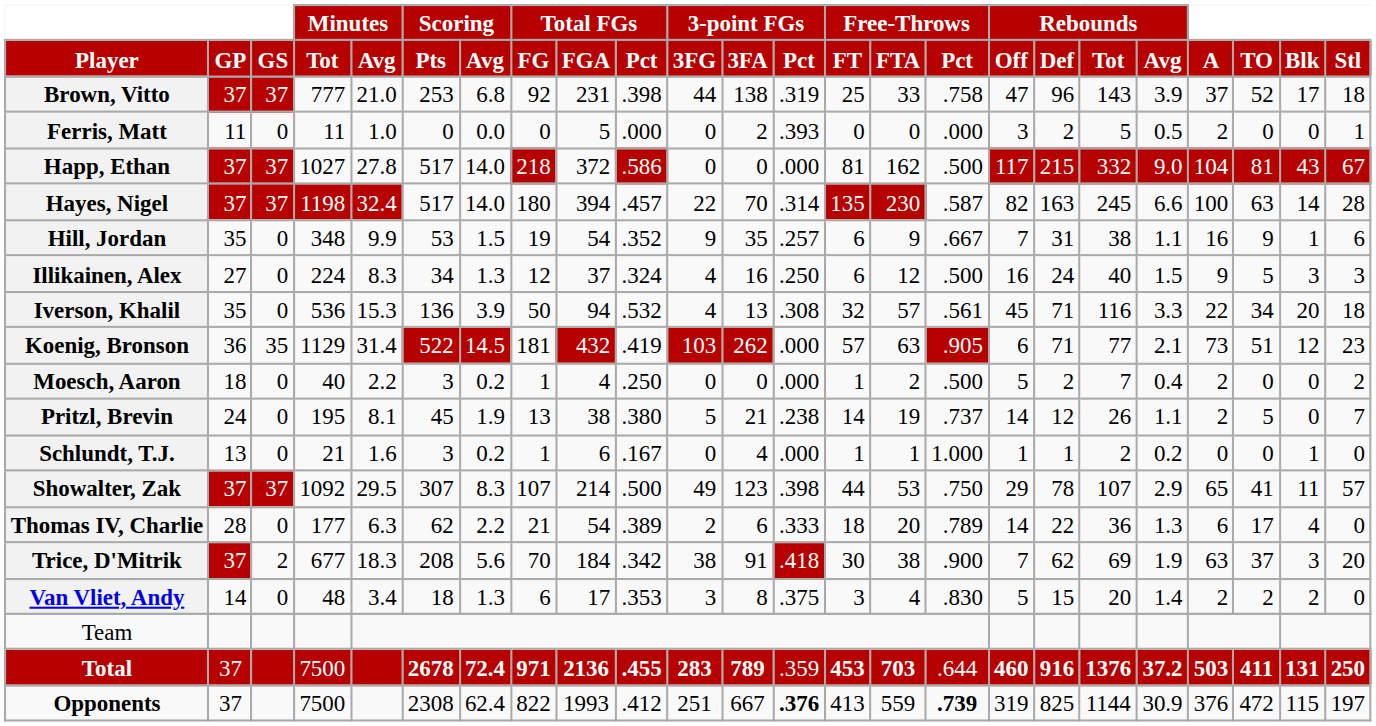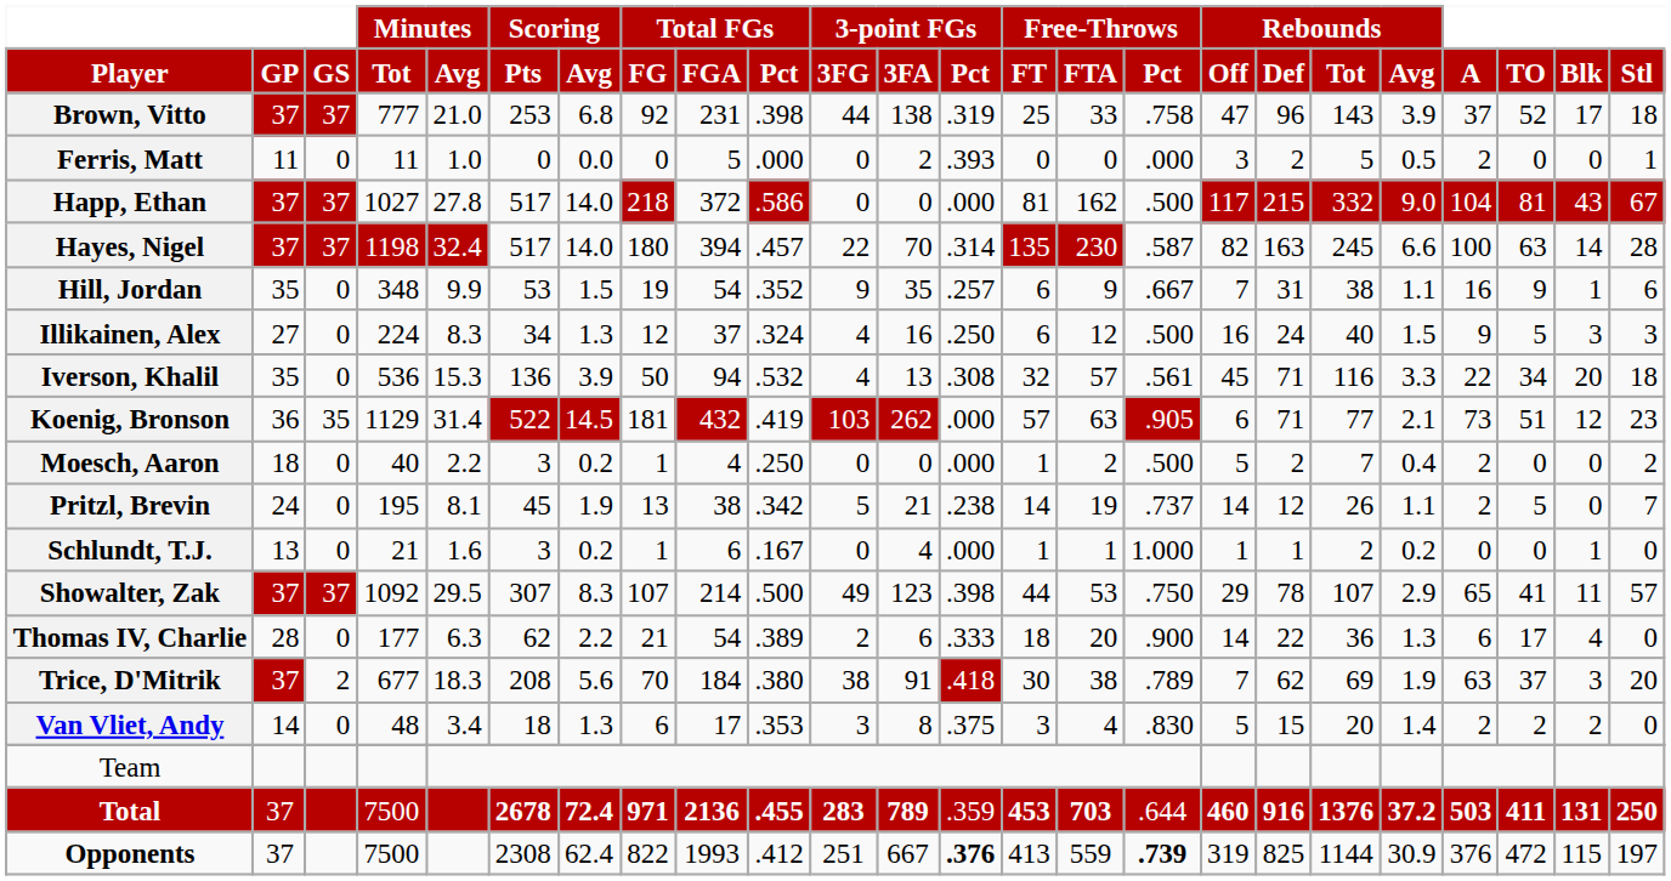 <table class="wikitable sortable" border="1" style="font-size:70%;">
 <tr>
 <th colspan="3" style="border-top-style:hidden; border-left-style:hidden; background: white;"></th>
 <th colspan="2" style="background:#b70101; color:#ffffff;">Minutes</th>
 <th colspan="2" style="background:#b70101; color:#ffffff;">Scoring</th>
 <th colspan="3" style="background:#b70101; color:#ffffff;">Total FGs</th>
 <th colspan="3" style="background:#b70101; color:#ffffff;">3-point FGs</th>
 <th colspan="3" style="background:#b70101; color:#ffffff;">Free-Throws</th>
 <th colspan="4" style="background:#b70101; color:#ffffff;">Rebounds</th>
 <th colspan="4" style="border-top-style:hidden; border-right-style:hidden; background: white;"></th>
 </tr>
 <tr>
 <th scope="col" style="background:#b70101; color:#ffffff;">Player</th>
 <th scope="col" style="background:#b70101; color:#ffffff;">GP</th>
 <th scope="col" style="background:#b70101; color:#ffffff;">GS</th>
 <th scope="col" style="background:#b70101; color:#ffffff;">Tot</th>
 <th scope="col" style="background:#b70101; color:#ffffff;">Avg</th>
 <th scope="col" style="background:#b70101; color:#ffffff;">Pts</th>
 <th scope="col" style="background:#b70101; color:#ffffff;">Avg</th>
 <th scope="col" style="background:#b70101; color:#ffffff;">FG</th>
 <th scope="col" style="background:#b70101; color:#ffffff;">FGA</th>
 <th scope="col" style="background:#b70101; color:#ffffff;">Pct</th>
 <th scope="col" style="background:#b70101; color:#ffffff;">3FG</th>
 <th scope="col" style="background:#b70101; color:#ffffff;">3FA</th>
 <th scope="col" style="background:#b70101; color:#ffffff;">Pct</th>
 <th scope="col" style="background:#b70101; color:#ffffff;">FT</th>
 <th scope="col" style="background:#b70101; color:#ffffff;">FTA</th>
 <th scope="col" style="background:#b70101; color:#ffffff;">Pct</th>
 <th scope="col" style="background:#b70101; color:#ffffff;">Off</th>
 <th scope="col" style="background:#b70101; color:#ffffff;">Def</th>
 <th scope="col" style="background:#b70101; color:#ffffff;">Tot</th>
 <th scope="col" style="background:#b70101; color:#ffffff;">Avg</th>
 <th scope="col" style="background:#b70101; color:#ffffff;">A</th>
 <th scope="col" style="background:#b70101; color:#ffffff;">TO</th>
 <th scope="col" style="background:#b70101; color:#ffffff;">Blk</th>
 <th scope="col" style="background:#b70101; color:#ffffff;">Stl</th>
 </tr>
 <tr>
 <th style=white-space:nowrap>Brown, Vitto</th>
 <td align="right" style="background:#b70101; color:#ffffff;">37</td>
 <td align="right" style="background:#b70101; color:#ffffff;">37</td>
 <td align="right">777</td>
 <td align="right">21.0</td>
 <td align="right">253</td>
 <td align="right">6.8</td>
 <td align="right">92</td>
 <td align="right">231</td>
 <td align="right">.398</td>
 <td align="right">44</td>
 <td align="right">138</td>
 <td align="right">.319</td>
 <td align="right">25</td>
 <td align="right">33</td>
 <td align="right">.758</td>
 <td align="right">47</td>
 <td align="right">96</td>
 <td align="right">143</td>
 <td align="right">3.9</td>
 <td align="right">37</td>
 <td align="right">52</td>
 <td align="right">17</td>
 <td align="right">18</td>
 </tr>
 <tr>
 <th style=white-space:nowrap>Ferris, Matt</th>
 <td align="right">11</td>
 <td align="right">0</td>
 <td align="right">11</td>
 <td align="right">1.0</td>
 <td align="right">0</td>
 <td align="right">0.0</td>
 <td align="right">0</td>
 <td align="right">5</td>
 <td align="right">.000</td>
 <td align="right">0</td>
 <td align="right">2</td>
 <td align="right">.393</td>
 <td align="right">0</td>
 <td align="right">0</td>
 <td align="right">.000</td>
 <td align="right">3</td>
 <td align="right">2</td>
 <td align="right">5</td>
 <td align="right">0.5</td>
 <td align="right">2</td>
 <td align="right">0</td>
 <td align="right">0</td>
 <td align="right">1</td>
 </tr>
 <tr>
 <th style=white-space:nowrap>Happ, Ethan</th>
 <td align="right" style="background:#b70101; color:#ffffff;">37</td>
 <td align="right" style="background:#b70101; color:#ffffff;">37</td>
 <td align="right">1027</td>
 <td align="right">27.8</td>
 <td align="right">517</td>
 <td align="right">14.0</td>
 <td align="right" style="background:#b70101; color:#ffffff;">218</td>
 <td align="right">372</td>
 <td align="right" style="background:#b70101; color:#ffffff;">.586</td>
 <td align="right">0</td>
 <td align="right">0</td>
 <td align="right">.000</td>
 <td align="right">81</td>
 <td align="right">162</td>
 <td align="right">.500</td>
 <td align="right" style="background:#b70101; color:#ffffff;">117</td>
 <td align="right" style="background:#b70101; color:#ffffff;">215</td>
 <td align="right" style="background:#b70101; color:#ffffff;">332</td>
 <td align="right" style="background:#b70101; color:#ffffff;">9.0</td>
 <td align="right" style="background:#b70101; color:#ffffff;">104</td>
 <td align="right" style="background:#b70101; color:#ffffff;">81</td>
 <td align="right" style="background:#b70101; color:#ffffff;">43</td>
 <td align="right" style="background:#b70101; color:#ffffff;">67</td>
 </tr>
 <tr>
 <th style=white-space:nowrap>Hayes, Nigel</th>
 <td align="right" style="background:#b70101; color:#ffffff;">37</td>
 <td align="right" style="background:#b70101; color:#ffffff;">37</td>
 <td align="right" style="background:#b70101; color:#ffffff;">1198</td>
 <td align="right" style="background:#b70101; color:#ffffff;">32.4</td>
 <td align="right">517</td>
 <td align="right">14.0</td>
 <td align="right">180</td>
 <td align="right">394</td>
 <td align="right">.457</td>
 <td align="right">22</td>
 <td align="right">70</td>
 <td align="right">.314</td>
 <td align="right" style="background:#b70101; color:#ffffff;">135</td>
 <td align="right" style="background:#b70101; color:#ffffff;">230</td>
 <td align="right">.587</td>
 <td align="right">82</td>
 <td align="right">163</td>
 <td align="right">245</td>
 <td align="right">6.6</td>
 <td align="right">100</td>
 <td align="right">63</td>
 <td align="right">14</td>
 <td align="right">28</td>
 </tr>
 <tr>
 <th style=white-space:nowrap>Hill, Jordan</th>
 <td align="right">35</td>
 <td align="right">0</td>
 <td align="right">348</td>
 <td align="right">9.9</td>
 <td align="right">53</td>
 <td align="right">1.5</td>
 <td align="right">19</td>
 <td align="right">54</td>
 <td align="right">.352</td>
 <td align="right">9</td>
 <td align="right">35</td>
 <td align="right">.257</td>
 <td align="right">6</td>
 <td align="right">9</td>
 <td align="right">.667</td>
 <td align="right">7</td>
 <td align="right">31</td>
 <td align="right">38</td>
 <td align="right">1.1</td>
 <td align="right">16</td>
 <td align="right">9</td>
 <td align="right">1</td>
 <td align="right">6</td>
 </tr>
 <tr>
 <th style=white-space:nowrap>Illikainen, Alex</th>
 <td align="right">27</td>
 <td align="right">0</td>
 <td align="right">224</td>
 <td align="right">8.3</td>
 <td align="right">34</td>
 <td align="right">1.3</td>
 <td align="right">12</td>
 <td align="right">37</td>
 <td align="right">.324</td>
 <td align="right">4</td>
 <td align="right">16</td>
 <td align="right">.250</td>
 <td align="right">6</td>
 <td align="right">12</td>
 <td align="right">.500</td>
 <td align="right">16</td>
 <td align="right">24</td>
 <td align="right">40</td>
 <td align="right">1.5</td>
 <td align="right">9</td>
 <td align="right">5</td>
 <td align="right">3</td>
 <td align="right">3</td>
 </tr>
 <tr>
 <th style=white-space:nowrap>Iverson, Khalil</th>
 <td align="right">35</td>
 <td align="right">0</td>
 <td align="right">536</td>
 <td align="right">15.3</td>
 <td align="right">136</td>
 <td align="right">3.9</td>
 <td align="right">50</td>
 <td align="right">94</td>
 <td align="right">.532</td>
 <td align="right">4</td>
 <td align="right">13</td>
 <td align="right">.308</td>
 <td align="right">32</td>
 <td align="right">57</td>
 <td align="right">.561</td>
 <td align="right">45</td>
 <td align="right">71</td>
 <td align="right">116</td>
 <td align="right">3.3</td>
 <td align="right">22</td>
 <td align="right">34</td>
 <td align="right">20</td>
 <td align="right">18</td>
 </tr>
 <tr>
 <th style=white-space:nowrap>Koenig, Bronson</th>
 <td align="right">36</td>
 <td align="right">35</td>
 <td align="right">1129</td>
 <td align="right">31.4</td>
 <td align="right" style="background:#b70101; color:#ffffff;">522</td>
 <td align="right" style="background:#b70101; color:#ffffff;">14.5</td>
 <td align="right">181</td>
 <td align="right" style="background:#b70101; color:#ffffff;">432</td>
 <td align="right">.419</td>
 <td align="right" style="background:#b70101; color:#ffffff;">103</td>
 <td align="right" style="background:#b70101; color:#ffffff;">262</td>
 <td align="right">.000</td>
 <td align="right">57</td>
 <td align="right">63</td>
 <td align="right" style="background:#b70101; color:#ffffff;">.905</td>
 <td align="right">6</td>
 <td align="right">71</td>
 <td align="right">77</td>
 <td align="right">2.1</td>
 <td align="right">73</td>
 <td align="right">51</td>
 <td align="right">12</td>
 <td align="right">23</td>
 </tr>
 <tr>
 <th style=white-space:nowrap>Moesch, Aaron</th>
 <td align="right">18</td>
 <td align="right">0</td>
 <td align="right">40</td>
 <td align="right">2.2</td>
 <td align="right">3</td>
 <td align="right">0.2</td>
 <td align="right">1</td>
 <td align="right">4</td>
 <td align="right">.250</td>
 <td align="right">0</td>
 <td align="right">0</td>
 <td align="right">.000</td>
 <td align="right">1</td>
 <td align="right">2</td>
 <td align="right">.500</td>
 <td align="right">5</td>
 <td align="right">2</td>
 <td align="right">7</td>
 <td align="right">0.4</td>
 <td align="right">2</td>
 <td align="right">0</td>
 <td align="right">0</td>
 <td align="right">2</td>
 </tr>
 <tr>
 <th style=white-space:nowrap>Pritzl, Brevin</th>
 <td align="right">24</td>
 <td align="right">0</td>
 <td align="right">195</td>
 <td align="right">8.1</td>
 <td align="right">45</td>
 <td align="right">1.9</td>
 <td align="right">13</td>
 <td align="right">38</td>
-<td align="right">.380</td>
+<td align="right">.342</td>
 <td align="right">5</td>
 <td align="right">21</td>
 <td align="right">.238</td>
 <td align="right">14</td>
 <td align="right">19</td>
 <td align="right">.737</td>
 <td align="right">14</td>
 <td align="right">12</td>
 <td align="right">26</td>
 <td align="right">1.1</td>
 <td align="right">2</td>
 <td align="right">5</td>
 <td align="right">0</td>
 <td align="right">7</td>
 </tr>
 <tr>
 <th style=white-space:nowrap>Schlundt, T.J.</th>
 <td align="right">13</td>
 <td align="right">0</td>
 <td align="right">21</td>
 <td align="right">1.6</td>
 <td align="right">3</td>
 <td align="right">0.2</td>
 <td align="right">1</td>
 <td align="right">6</td>
 <td align="right">.167</td>
 <td align="right">0</td>
 <td align="right">4</td>
 <td align="right">.000</td>
 <td align="right">1</td>
 <td align="right">1</td>
 <td align="right">1.000</td>
 <td align="right">1</td>
 <td align="right">1</td>
 <td align="right">2</td>
 <td align="right">0.2</td>
 <td align="right">0</td>
 <td align="right">0</td>
 <td align="right">1</td>
 <td align="right">0</td>
 </tr>
 <tr>
 <th style=white-space:nowrap>Showalter, Zak</th>
 <td align="right" style="background:#b70101; color:#ffffff;">37</td>
 <td align="right" style="background:#b70101; color:#ffffff;">37</td>
 <td align="right">1092</td>
 <td align="right">29.5</td>
 <td align="right">307</td>
 <td align="right">8.3</td>
 <td align="right">107</td>
 <td align="right">214</td>
 <td align="right">.500</td>
 <td align="right">49</td>
 <td align="right">123</td>
 <td align="right">.398</td>
 <td align="right">44</td>
 <td align="right">53</td>
 <td align="right">.750</td>
 <td align="right">29</td>
 <td align="right">78</td>
 <td align="right">107</td>
 <td align="right">2.9</td>
 <td align="right">65</td>
 <td align="right">41</td>
 <td align="right">11</td>
 <td align="right">57</td>
 </tr>
 <tr>
 <th style=white-space:nowrap>Thomas IV, Charlie</th>
 <td align="right">28</td>
 <td align="right">0</td>
 <td align="right">177</td>
 <td align="right">6.3</td>
 <td align="right">62</td>
 <td align="right">2.2</td>
 <td align="right">21</td>
 <td align="right">54</td>
 <td align="right">.389</td>
 <td align="right">2</td>
 <td align="right">6</td>
 <td align="right">.333</td>
 <td align="right">18</td>
 <td align="right">20</td>
-<td align="right">.789</td>
+<td align="right">.900</td>
 <td align="right">14</td>
 <td align="right">22</td>
 <td align="right">36</td>
 <td align="right">1.3</td>
 <td align="right">6</td>
 <td align="right">17</td>
 <td align="right">4</td>
 <td align="right">0</td>
 </tr>
 <tr>
 <th style=white-space:nowrap>Trice, D'Mitrik</th>
 <td align="right" style="background:#b70101; color:#ffffff;">37</td>
 <td align="right">2</td>
 <td align="right">677</td>
 <td align="right">18.3</td>
 <td align="right">208</td>
 <td align="right">5.6</td>
 <td align="right">70</td>
 <td align="right">184</td>
-<td align="right">.342</td>
+<td align="right">.380</td>
 <td align="right">38</td>
 <td align="right">91</td>
 <td align="right" style="background:#b70101; color:#ffffff;">.418</td>
 <td align="right">30</td>
 <td align="right">38</td>
-<td align="right">.900</td>
+<td align="right">.789</td>
 <td align="right">7</td>
 <td align="right">62</td>
 <td align="right">69</td>
 <td align="right">1.9</td>
 <td align="right">63</td>
 <td align="right">37</td>
 <td align="right">3</td>
 <td align="right">20</td>
 </tr>
 <tr>
 <th style=white-space:nowrap><a href='#'>Van Vliet, Andy</a></th>
 <td align="right">14</td>
 <td align="right">0</td>
 <td align="right">48</td>
 <td align="right">3.4</td>
 <td align="right">18</td>
 <td align="right">1.3</td>
 <td align="right">6</td>
 <td align="right">17</td>
 <td align="right">.353</td>
 <td align="right">3</td>
 <td align="right">8</td>
 <td align="right">.375</td>
 <td align="right">3</td>
 <td align="right">4</td>
 <td align="right">.830</td>
 <td align="right">5</td>
 <td align="right">15</td>
 <td align="right">20</td>
 <td align="right">1.4</td>
 <td align="right">2</td>
 <td align="right">2</td>
 <td align="right">2</td>
 <td align="right">0</td>
 </tr>
 <tr>
 </tr>
 <tr class="sortbottom">
 <td align="center">Team</td>
 <td align="right"></td>
 <td align="right"></td>
 <td align="right"></td>
 <td align="right" style="border-right-style:hidden"></td>
 <td align="right" style="border-right-style:hidden"></td>
 <td align="right" style="border-right-style:hidden"></td>
 <td align="right" style="border-right-style:hidden"></td>
 <td align="right" style="border-right-style:hidden"></td>
 <td align="right" style="border-right-style:hidden"></td>
 <td align="right" style="border-right-style:hidden"></td>
 <td align="right" style="border-right-style:hidden"></td>
 <td align="right" style="border-right-style:hidden"></td>
 <td align="right" style="border-right-style:hidden"></td>
 <td align="right" style="border-right-style:hidden"></td>
 <td align="right"></td>
 <td align="right"></td>
 <td align="right"></td>
 <td align="right"></td>
 <td align="right"></td>
 <td align="right"    style="border-right-style:hidden"></td>
 <td align="right"></td>
 <td align="right" style="border-right-style:hidden"></td>
 <td align="right"></td>
 </tr>
 <tr class="sortbottom">
 <td align="center" style="background:#b70101; color:#ffffff;"><strong>Total</strong></td>
 <td align="center" style="background:#b70101; color:#ffffff;">37</td>
 <td align="center" style="background:#b70101; color:#ffffff;"></td>
 <td align="center" style="background:#b70101; color:#ffffff;">7500</td>
 <td align="center" style="background:#b70101; color:#ffffff;"></td>
 <td align="center" style="background:#b70101; color:#ffffff;"><strong>2678</strong></td>
 <td align="center" style="background:#b70101; color:#ffffff;"><strong>72.4</strong></td>
 <td align="center" style="background:#b70101; color:#ffffff;"><strong>971</strong></td>
 <td align="center" style="background:#b70101; color:#ffffff;"><strong>2136</strong></td>
 <td align="center" style="background:#b70101; color:#ffffff;"><strong>.455</strong></td>
 <td align="center" style="background:#b70101; color:#ffffff;"><strong>283</strong></td>
 <td align="center" style="background:#b70101; color:#ffffff;"><strong>789</strong></td>
 <td align="center" style="background:#b70101; color:#ffffff;">.359</td>
 <td align="center" style="background:#b70101; color:#ffffff;"><strong>453</strong></td>
 <td align="center" style="background:#b70101; color:#ffffff;"><strong>703</strong></td>
 <td align="center" style="background:#b70101; color:#ffffff;">.644</td>
 <td align="center" style="background:#b70101; color:#ffffff;"><strong>460</strong></td>
 <td align="center" style="background:#b70101; color:#ffffff;"><strong>916</strong></td>
 <td align="center" style="background:#b70101; color:#ffffff;"><strong>1376</strong></td>
 <td align="center" style="background:#b70101; color:#ffffff;"><strong>37.2</strong></td>
 <td align="center" style="background:#b70101; color:#ffffff;"><strong>503</strong></td>
 <td align="center" style="background:#b70101; color:#ffffff;"><strong>411</strong></td>
 <td align="center" style="background:#b70101; color:#ffffff;"><strong>131</strong></td>
 <td align="center" style="background:#b70101; color:#ffffff;"><strong>250</strong></td>
 </tr>
 <tr class="sortbottom">
 <td align="center"><strong>Opponents</strong></td>
 <td align="center">37</td>
 <td align="center"></td>
 <td align="center">7500</td>
 <td align="center"></td>
 <td align="center">2308</td>
 <td align="center">62.4</td>
 <td align="center">822</td>
 <td align="center">1993</td>
 <td align="center">.412</td>
 <td align="center">251</td>
 <td align="center">667</td>
 <td align="center"><strong>.376</strong></td>
 <td align="center">413</td>
 <td align="center">559</td>
 <td align="center"><strong>.739</strong></td>
 <td align="center">319</td>
 <td align="center">825</td>
 <td align="center">1144</td>
 <td align="center">30.9</td>
 <td align="center">376</td>
 <td align="center">472</td>
 <td align="center">115</td>
 <td align="center">197</td>
 </tr>
 </table>
